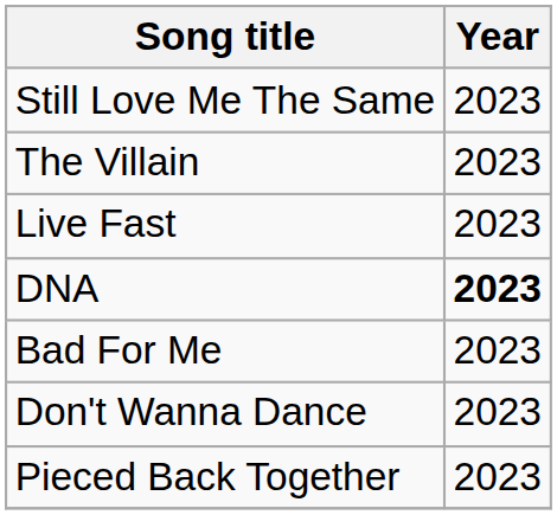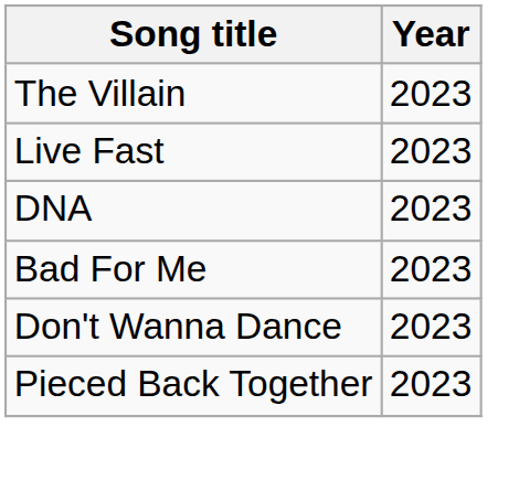 <table class="wikitable">
 <tr>
 <th>Song title</th>
 <th>Year</th>
-</tr>
-<tr>
-<td>Still Love Me The Same</td>
-<td>2023</td>
 </tr>
 <tr>
 <td>The Villain</td>
 <td>2023</td>
 </tr>
 <tr>
 <td>Live Fast</td>
 <td>2023</td>
 </tr>
 <tr>
 <td>DNA</td>
-<td><strong>2023</strong></td>
+<td>2023</td>
 </tr>
 <tr>
 <td>Bad For Me</td>
 <td>2023</td>
 </tr>
 <tr>
 <td>Don't Wanna Dance</td>
 <td>2023</td>
 </tr>
 <tr>
 <td>Pieced Back Together</td>
 <td>2023</td>
 </tr>
 <tr>
 </tr>
 </table>
